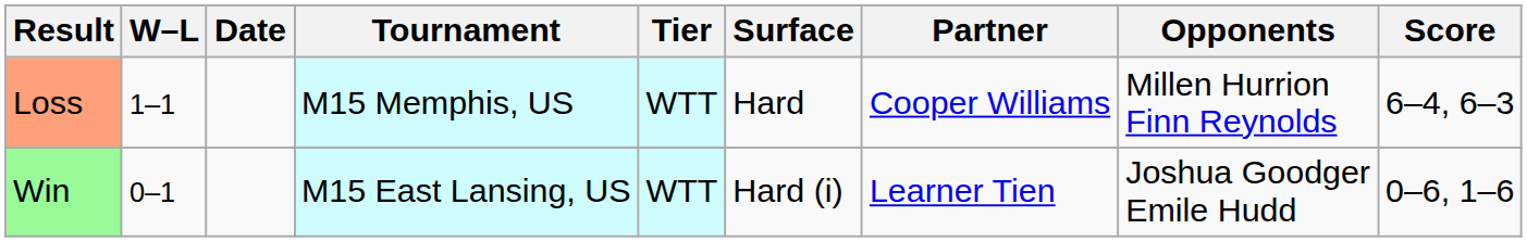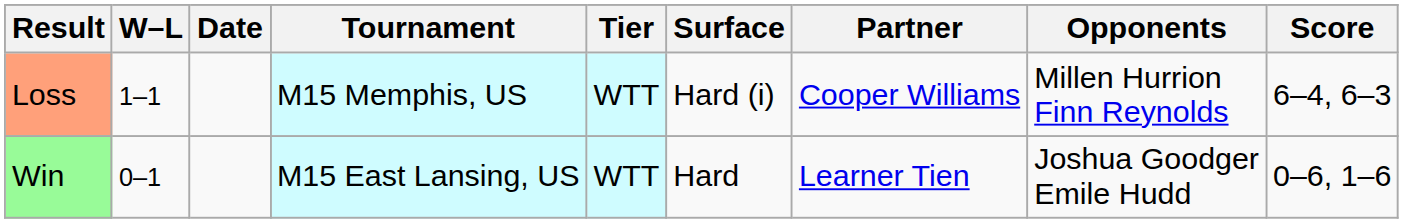 <table class="sortable wikitable">
 <tr>
 <th>Result</th>
 <th class="unsortable">W–L</th>
 <th>Date</th>
 <th>Tournament</th>
 <th>Tier</th>
 <th>Surface</th>
 <th>Partner</th>
 <th>Opponents</th>
 <th class="unsortable">Score</th>
 </tr>
 <tr>
 <td bgcolor=ffa07a>Loss</td>
 <td><small>1–1</small></td>
 <td></td>
 <td style="background:#cffcff;">M15 Memphis, US</td>
 <td style="background:#cffcff;">WTT</td>
-<td>Hard</td>
+<td>Hard (i)</td>
 <td> <a href='#'>Cooper Williams</a></td>
 <td> Millen Hurrion <br>  <a href='#'>Finn Reynolds</a></td>
 <td>6–4, 6–3</td>
 </tr>
 <tr>
 <td bgcolor=98fb98>Win</td>
 <td><small>0–1</small></td>
 <td></td>
 <td style="background:#cffcff;">M15 East Lansing, US</td>
 <td style="background:#cffcff;">WTT</td>
-<td>Hard (i)</td>
+<td>Hard</td>
 <td> <a href='#'>Learner Tien</a></td>
 <td> Joshua Goodger <br>  Emile Hudd</td>
 <td>0–6, 1–6</td>
 </tr>
 </table>
